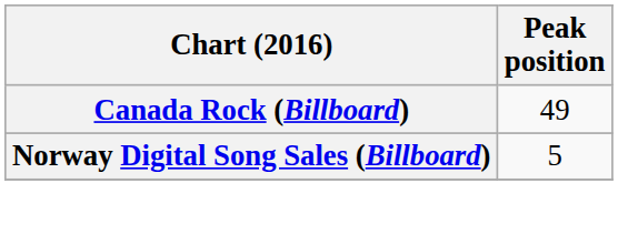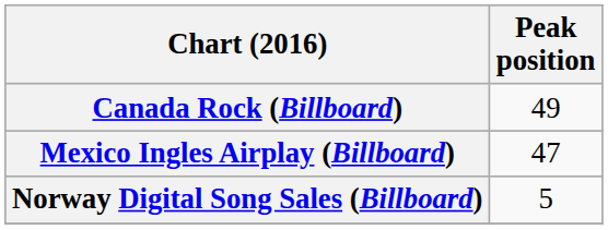 <table class="wikitable plainrowheaders sortable" style="text-align:center">
 <tr>
 <th scope="col">Chart (2016)</th>
 <th scope="col">Peak<br>position</th>
 </tr>
 <tr>
 <th scope="row"><a href='#'>Canada Rock</a> (<em><a href='#'>Billboard</a></em>)</th>
 <td>49</td>
 </tr>
 <tr>
+<th scope="row"><a href='#'>Mexico Ingles Airplay</a> (<em><a href='#'>Billboard</a></em>)</th>
+<td>47</td>
+</tr>
+<tr>
 <th scope="row">Norway <a href='#'>Digital Song Sales</a> (<a href='#'><em>Billboard</em></a>)</th>
 <td>5</td>
 </tr>
 <tr>
 </tr>
 </table>
